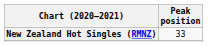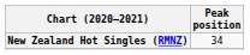 <table class="wikitable sortable plainrowheaders" style="text-align:center">
 <tr>
 <th scope="col">Chart (2020–2021)</th>
 <th scope="col">Peak<br>position</th>
 </tr>
 <tr>
 <th scope="row">New Zealand Hot Singles (<a href='#'>RMNZ</a>)</th>
-<td>33</td>
+<td>34</td>
 </tr>
 <tr>
 </tr>
 <tr>
 </tr>
 <tr>
 </tr>
 </table>
